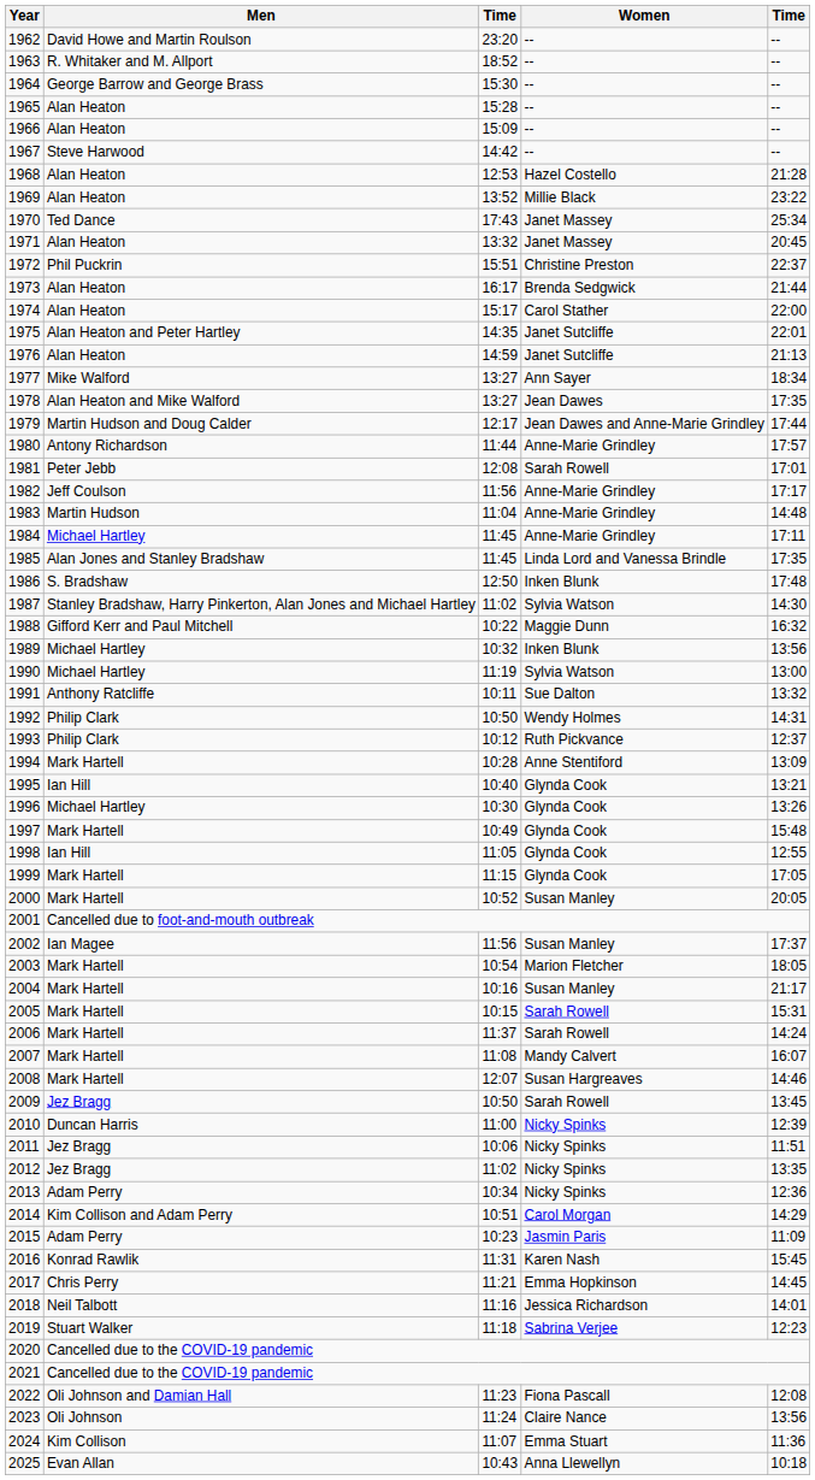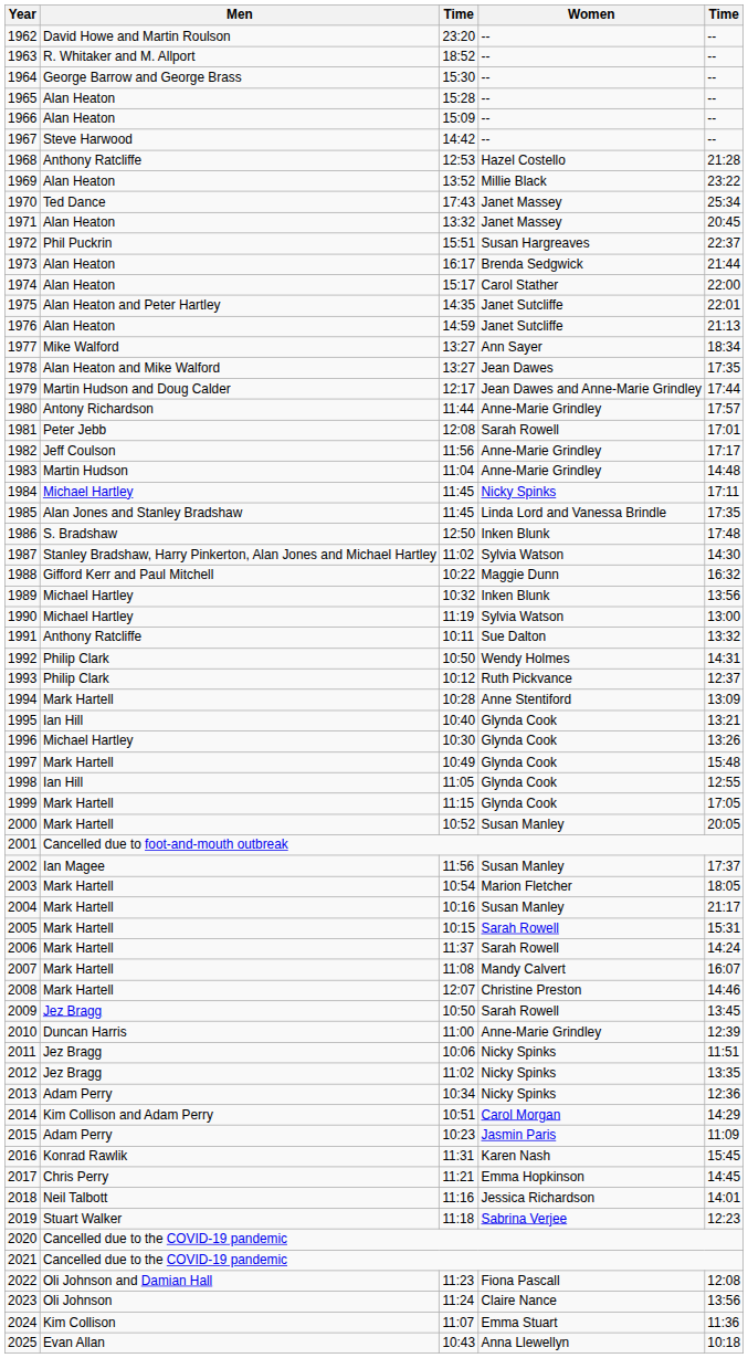 <table class="wikitable sortable">
 <tr>
 <th>Year</th>
 <th>Men</th>
 <th>Time</th>
 <th>Women</th>
 <th>Time</th>
 </tr>
 <tr>
 <td>1962</td>
 <td>David Howe and Martin Roulson</td>
 <td>23:20</td>
 <td>--</td>
 <td>--</td>
 </tr>
 <tr>
 <td>1963</td>
 <td>R. Whitaker and M. Allport</td>
 <td>18:52</td>
 <td>--</td>
 <td>--</td>
 </tr>
 <tr>
 <td>1964</td>
 <td>George Barrow and George Brass</td>
 <td>15:30</td>
 <td>--</td>
 <td>--</td>
 </tr>
 <tr>
 <td>1965</td>
 <td>Alan Heaton</td>
 <td>15:28</td>
 <td>--</td>
 <td>--</td>
 </tr>
 <tr>
 <td>1966</td>
 <td>Alan Heaton</td>
 <td>15:09</td>
 <td>--</td>
 <td>--</td>
 </tr>
 <tr>
 <td>1967</td>
 <td>Steve Harwood</td>
 <td>14:42</td>
 <td>--</td>
 <td>--</td>
 </tr>
 <tr>
 <td>1968</td>
-<td>Alan Heaton</td>
+<td>Anthony Ratcliffe</td>
 <td>12:53</td>
 <td>Hazel Costello</td>
 <td>21:28</td>
 </tr>
 <tr>
 <td>1969</td>
 <td>Alan Heaton</td>
 <td>13:52</td>
 <td>Millie Black</td>
 <td>23:22</td>
 </tr>
 <tr>
 <td>1970</td>
 <td>Ted Dance</td>
 <td>17:43</td>
 <td>Janet Massey</td>
 <td>25:34</td>
 </tr>
 <tr>
 <td>1971</td>
 <td>Alan Heaton</td>
 <td>13:32</td>
 <td>Janet Massey</td>
 <td>20:45</td>
 </tr>
 <tr>
 <td>1972</td>
 <td>Phil Puckrin</td>
 <td>15:51</td>
-<td>Christine Preston</td>
+<td>Susan Hargreaves</td>
 <td>22:37</td>
 </tr>
 <tr>
 <td>1973</td>
 <td>Alan Heaton</td>
 <td>16:17</td>
 <td>Brenda Sedgwick</td>
 <td>21:44</td>
 </tr>
 <tr>
 <td>1974</td>
 <td>Alan Heaton</td>
 <td>15:17</td>
 <td>Carol Stather</td>
 <td>22:00</td>
 </tr>
 <tr>
 <td>1975</td>
 <td>Alan Heaton and Peter Hartley</td>
 <td>14:35</td>
 <td>Janet Sutcliffe</td>
 <td>22:01</td>
 </tr>
 <tr>
 <td>1976</td>
 <td>Alan Heaton</td>
 <td>14:59</td>
 <td>Janet Sutcliffe</td>
 <td>21:13</td>
 </tr>
 <tr>
 <td>1977</td>
 <td>Mike Walford</td>
 <td>13:27</td>
 <td>Ann Sayer</td>
 <td>18:34</td>
 </tr>
 <tr>
 <td>1978</td>
 <td>Alan Heaton and Mike Walford</td>
 <td>13:27</td>
 <td>Jean Dawes</td>
 <td>17:35</td>
 </tr>
 <tr>
 <td>1979</td>
 <td>Martin Hudson and Doug Calder</td>
 <td>12:17</td>
 <td>Jean Dawes and Anne-Marie Grindley</td>
 <td>17:44</td>
 </tr>
 <tr>
 <td>1980</td>
 <td>Antony Richardson</td>
 <td>11:44</td>
 <td>Anne-Marie Grindley</td>
 <td>17:57</td>
 </tr>
 <tr>
 <td>1981</td>
 <td>Peter Jebb</td>
 <td>12:08</td>
 <td>Sarah Rowell</td>
 <td>17:01</td>
 </tr>
 <tr>
 <td>1982</td>
 <td>Jeff Coulson</td>
 <td>11:56</td>
 <td>Anne-Marie Grindley</td>
 <td>17:17</td>
 </tr>
 <tr>
 <td>1983</td>
 <td>Martin Hudson</td>
 <td>11:04</td>
 <td>Anne-Marie Grindley</td>
 <td>14:48</td>
 </tr>
 <tr>
 <td>1984</td>
 <td><a href='#'>Michael Hartley</a></td>
 <td>11:45</td>
-<td>Anne-Marie Grindley</td>
+<td><a href='#'>Nicky Spinks</a></td>
 <td>17:11</td>
 </tr>
 <tr>
 <td>1985</td>
 <td>Alan Jones and Stanley Bradshaw</td>
 <td>11:45</td>
 <td>Linda Lord and Vanessa Brindle</td>
 <td>17:35</td>
 </tr>
 <tr>
 <td>1986</td>
 <td>S. Bradshaw</td>
 <td>12:50</td>
 <td>Inken Blunk</td>
 <td>17:48</td>
 </tr>
 <tr>
 <td>1987</td>
 <td>Stanley Bradshaw, Harry Pinkerton, Alan Jones and Michael Hartley</td>
 <td>11:02</td>
 <td>Sylvia Watson</td>
 <td>14:30</td>
 </tr>
 <tr>
 <td>1988</td>
 <td>Gifford Kerr and Paul Mitchell</td>
 <td>10:22</td>
 <td>Maggie Dunn</td>
 <td>16:32</td>
 </tr>
 <tr>
 <td>1989</td>
 <td>Michael Hartley</td>
 <td>10:32</td>
 <td>Inken Blunk</td>
 <td>13:56</td>
 </tr>
 <tr>
 <td>1990</td>
 <td>Michael Hartley</td>
 <td>11:19</td>
 <td>Sylvia Watson</td>
 <td>13:00</td>
 </tr>
 <tr>
 <td>1991</td>
 <td>Anthony Ratcliffe</td>
 <td>10:11</td>
 <td>Sue Dalton</td>
 <td>13:32</td>
 </tr>
 <tr>
 <td>1992</td>
 <td>Philip Clark</td>
 <td>10:50</td>
 <td>Wendy Holmes</td>
 <td>14:31</td>
 </tr>
 <tr>
 <td>1993</td>
 <td>Philip Clark</td>
 <td>10:12</td>
 <td>Ruth Pickvance</td>
 <td>12:37</td>
 </tr>
 <tr>
 <td>1994</td>
 <td>Mark Hartell</td>
 <td>10:28</td>
 <td>Anne Stentiford</td>
 <td>13:09</td>
 </tr>
 <tr>
 <td>1995</td>
 <td>Ian Hill</td>
 <td>10:40</td>
 <td>Glynda Cook</td>
 <td>13:21</td>
 </tr>
 <tr>
 <td>1996</td>
 <td>Michael Hartley</td>
 <td>10:30</td>
 <td>Glynda Cook</td>
 <td>13:26</td>
 </tr>
 <tr>
 <td>1997</td>
 <td>Mark Hartell</td>
 <td>10:49</td>
 <td>Glynda Cook</td>
 <td>15:48</td>
 </tr>
 <tr>
 <td>1998</td>
 <td>Ian Hill</td>
 <td>11:05</td>
 <td>Glynda Cook</td>
 <td>12:55</td>
 </tr>
 <tr>
 <td>1999</td>
 <td>Mark Hartell</td>
 <td>11:15</td>
 <td>Glynda Cook</td>
 <td>17:05</td>
 </tr>
 <tr>
 <td>2000</td>
 <td>Mark Hartell</td>
 <td>10:52</td>
 <td>Susan Manley</td>
 <td>20:05</td>
 </tr>
 <tr>
 <td>2001</td>
 <td colspan="4">Cancelled due to <a href='#'>foot-and-mouth outbreak</a></td>
 </tr>
 <tr>
 <td>2002</td>
 <td>Ian Magee</td>
 <td>11:56</td>
 <td>Susan Manley</td>
 <td>17:37</td>
 </tr>
 <tr>
 <td>2003</td>
 <td>Mark Hartell</td>
 <td>10:54</td>
 <td>Marion Fletcher</td>
 <td>18:05</td>
 </tr>
 <tr>
 <td>2004</td>
 <td>Mark Hartell</td>
 <td>10:16</td>
 <td>Susan Manley</td>
 <td>21:17</td>
 </tr>
 <tr>
 <td>2005</td>
 <td>Mark Hartell</td>
 <td>10:15</td>
 <td><a href='#'>Sarah Rowell</a></td>
 <td>15:31</td>
 </tr>
 <tr>
 <td>2006</td>
 <td>Mark Hartell</td>
 <td>11:37</td>
 <td>Sarah Rowell</td>
 <td>14:24</td>
 </tr>
 <tr>
 <td>2007</td>
 <td>Mark Hartell</td>
 <td>11:08</td>
 <td>Mandy Calvert</td>
 <td>16:07</td>
 </tr>
 <tr>
 <td>2008</td>
 <td>Mark Hartell</td>
 <td>12:07</td>
-<td>Susan Hargreaves</td>
+<td>Christine Preston</td>
 <td>14:46</td>
 </tr>
 <tr>
 <td>2009</td>
 <td><a href='#'>Jez Bragg</a></td>
 <td>10:50</td>
 <td>Sarah Rowell</td>
 <td>13:45</td>
 </tr>
 <tr>
 <td>2010</td>
 <td>Duncan Harris</td>
 <td>11:00</td>
-<td><a href='#'>Nicky Spinks</a></td>
+<td>Anne-Marie Grindley</td>
 <td>12:39</td>
 </tr>
 <tr>
 <td>2011</td>
 <td>Jez Bragg</td>
 <td>10:06</td>
 <td>Nicky Spinks</td>
 <td>11:51</td>
 </tr>
 <tr>
 <td>2012</td>
 <td>Jez Bragg</td>
 <td>11:02</td>
 <td>Nicky Spinks</td>
 <td>13:35</td>
 </tr>
 <tr>
 <td>2013</td>
 <td>Adam Perry</td>
 <td>10:34</td>
 <td>Nicky Spinks</td>
 <td>12:36</td>
 </tr>
 <tr>
 <td>2014</td>
 <td>Kim Collison and Adam Perry</td>
 <td>10:51</td>
 <td><a href='#'>Carol Morgan</a></td>
 <td>14:29</td>
 </tr>
 <tr>
 <td>2015</td>
 <td>Adam Perry</td>
 <td>10:23</td>
 <td><a href='#'>Jasmin Paris</a></td>
 <td>11:09</td>
 </tr>
 <tr>
 <td>2016</td>
 <td>Konrad Rawlik</td>
 <td>11:31</td>
 <td>Karen Nash</td>
 <td>15:45</td>
 </tr>
 <tr>
 <td>2017</td>
 <td>Chris Perry</td>
 <td>11:21</td>
 <td>Emma Hopkinson</td>
 <td>14:45</td>
 </tr>
 <tr>
 <td>2018</td>
 <td>Neil Talbott</td>
 <td>11:16</td>
 <td>Jessica Richardson</td>
 <td>14:01</td>
 </tr>
 <tr>
 <td>2019</td>
 <td>Stuart Walker</td>
 <td>11:18</td>
 <td><a href='#'>Sabrina Verjee</a></td>
 <td>12:23</td>
 </tr>
 <tr>
 <td>2020</td>
 <td colspan="4">Cancelled due to the <a href='#'>COVID-19 pandemic</a></td>
 </tr>
 <tr>
 <td>2021</td>
 <td colspan="4">Cancelled due to the <a href='#'>COVID-19 pandemic</a></td>
 </tr>
 <tr>
 <td>2022</td>
 <td>Oli Johnson and <a href='#'>Damian Hall</a></td>
 <td>11:23</td>
 <td>Fiona Pascall</td>
 <td>12:08</td>
 </tr>
 <tr>
 <td>2023</td>
 <td>Oli Johnson</td>
 <td>11:24</td>
 <td>Claire Nance</td>
 <td>13:56</td>
 </tr>
 <tr>
 <td>2024</td>
 <td>Kim Collison</td>
 <td>11:07</td>
 <td>Emma Stuart</td>
 <td>11:36</td>
 </tr>
 <tr>
 <td>2025</td>
 <td>Evan Allan</td>
 <td>10:43</td>
 <td>Anna Llewellyn</td>
 <td>10:18</td>
 </tr>
 </table>
